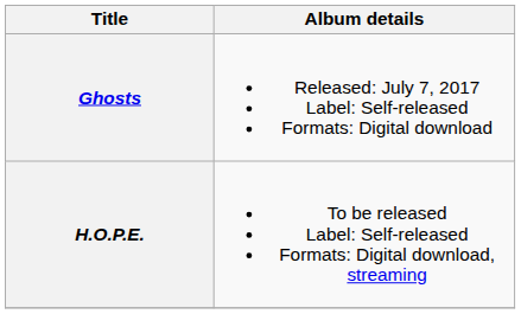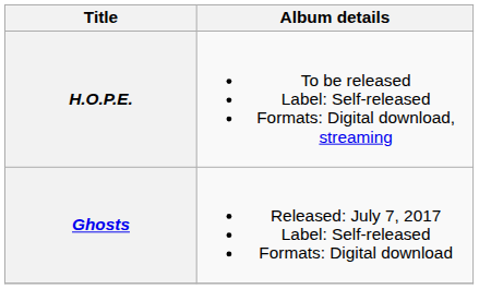 <table class="wikitable plainrowheaders" style="text-align:center;">
 <tr>
 <th scope="col" style="width:11em;">Title</th>
 <th scope="col" style="width:16em;">Album details</th>
 </tr>
 <tr>
+<th scope="row"><em>H.O.P.E.</em></th>
+<td><br><ul><li>To be released</li><li>Label: Self-released</li><li>Formats: Digital download, <a href='#'>streaming</a></li></ul></td>
+</tr>
+<tr>
 <th scope="row"><em><a href='#'>Ghosts</a></em></th>
 <td><br><ul><li>Released: July 7, 2017</li><li>Label: Self-released</li><li>Formats: Digital download</li></ul></td>
 </tr>
 <tr>
-<th scope="row"><em>H.O.P.E.</em></th>
-<td><br><ul><li>To be released</li><li>Label: Self-released</li><li>Formats: Digital download, <a href='#'>streaming</a></li></ul></td>
-</tr>
-<tr>
 </tr>
 </table>
